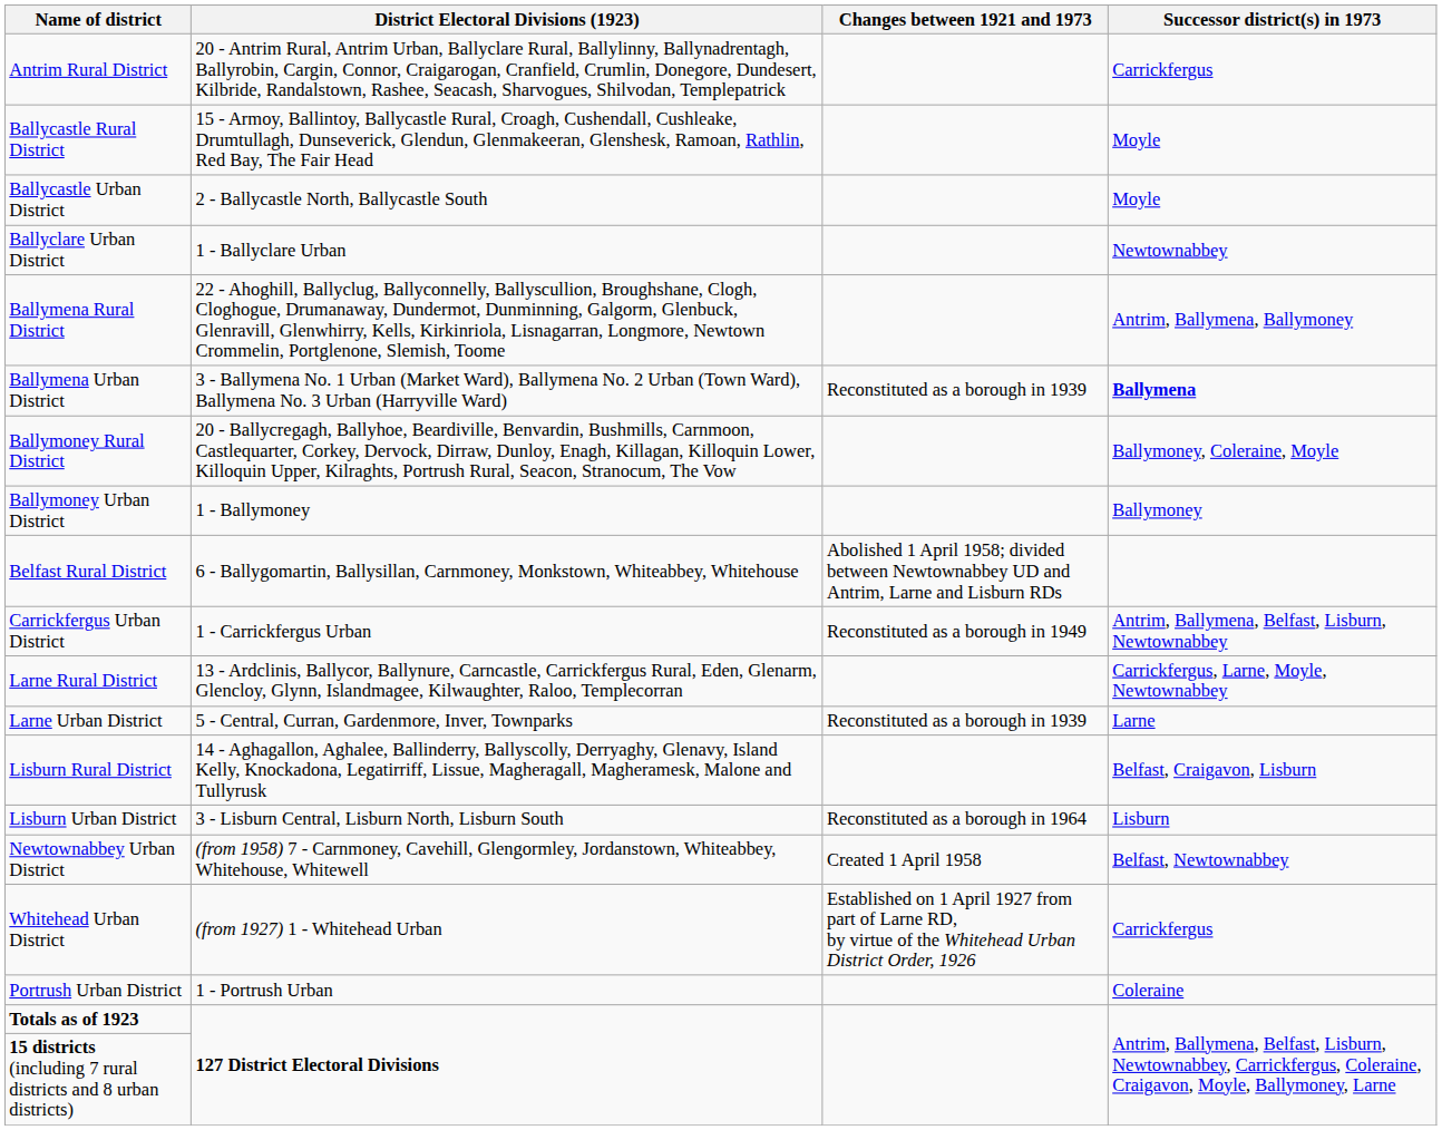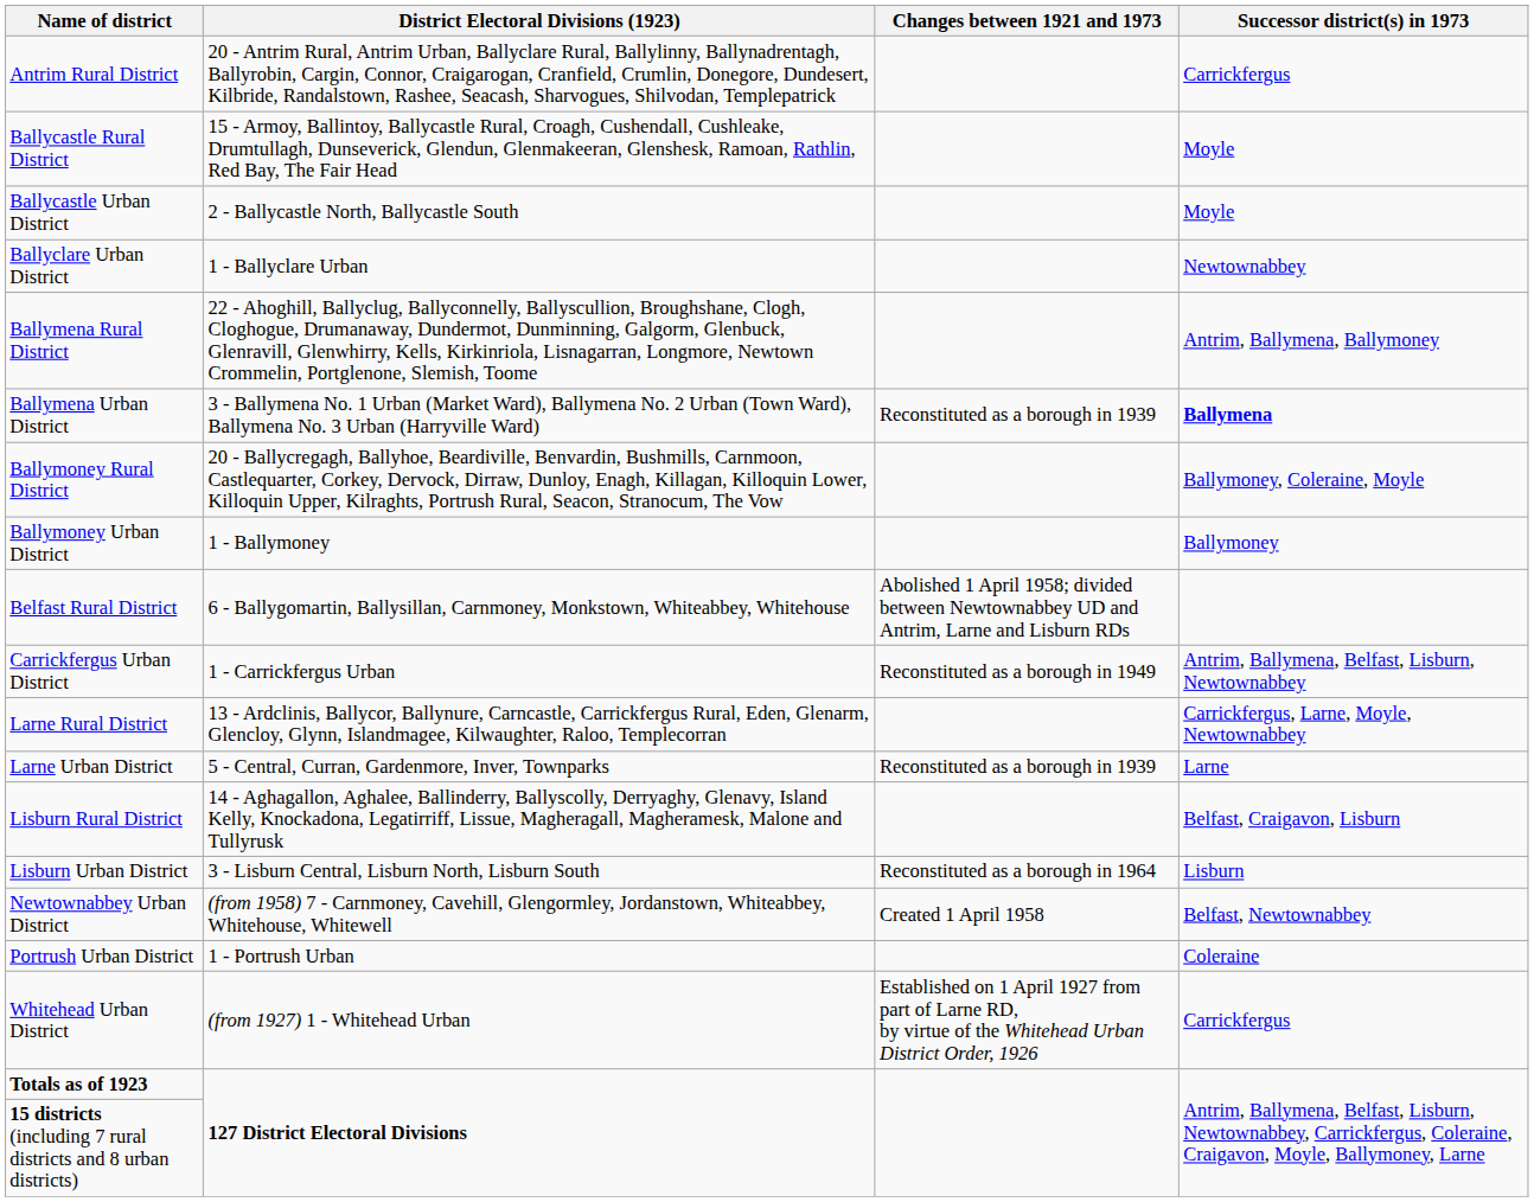 <table class="wikitable">
 <tr>
 <th>Name of district</th>
 <th>District Electoral Divisions (1923)</th>
 <th>Changes between 1921 and 1973</th>
 <th>Successor district(s) in 1973</th>
 </tr>
 <tr>
 <td><a href='#'>Antrim Rural District</a></td>
 <td>20 - Antrim Rural, Antrim Urban, Ballyclare Rural, Ballylinny, Ballynadrentagh, Ballyrobin, Cargin, Connor, Craigarogan, Cranfield, Crumlin, Donegore, Dundesert, Kilbride, Randalstown, Rashee, Seacash, Sharvogues, Shilvodan, Templepatrick</td>
 <td></td>
 <td><a href='#'>Carrickfergus</a></td>
 </tr>
 <tr>
 <td><a href='#'>Ballycastle Rural District</a></td>
 <td>15 - Armoy, Ballintoy, Ballycastle Rural, Croagh, Cushendall, Cushleake, Drumtullagh, Dunseverick, Glendun, Glenmakeeran, Glenshesk, Ramoan, <a href='#'>Rathlin</a>, Red Bay, The Fair Head</td>
 <td></td>
 <td><a href='#'>Moyle</a></td>
 </tr>
 <tr>
 <td><a href='#'>Ballycastle</a> Urban District</td>
 <td>2 - Ballycastle North, Ballycastle South</td>
 <td></td>
 <td><a href='#'>Moyle</a></td>
 </tr>
 <tr>
 <td><a href='#'>Ballyclare</a> Urban District</td>
 <td>1 - Ballyclare Urban</td>
 <td></td>
 <td><a href='#'>Newtownabbey</a></td>
 </tr>
 <tr>
 <td><a href='#'>Ballymena Rural District</a></td>
 <td>22 - Ahoghill, Ballyclug, Ballyconnelly, Ballyscullion, Broughshane, Clogh, Cloghogue, Drumanaway, Dundermot, Dunminning, Galgorm, Glenbuck, Glenravill, Glenwhirry, Kells, Kirkinriola, Lisnagarran, Longmore, Newtown Crommelin, Portglenone, Slemish, Toome</td>
 <td></td>
 <td><a href='#'>Antrim</a>, <a href='#'>Ballymena</a>, <a href='#'>Ballymoney</a></td>
 </tr>
 <tr>
 <td><a href='#'>Ballymena</a> Urban District</td>
 <td>3 - Ballymena No. 1 Urban (Market Ward), Ballymena No. 2 Urban (Town Ward), Ballymena No. 3 Urban (Harryville Ward)</td>
 <td>Reconstituted as a borough in 1939</td>
 <td><strong><a href='#'>Ballymena</a></strong></td>
 </tr>
 <tr>
 <td><a href='#'>Ballymoney Rural District</a></td>
 <td>20 - Ballycregagh, Ballyhoe, Beardiville, Benvardin, Bushmills, Carnmoon, Castlequarter, Corkey, Dervock, Dirraw, Dunloy, Enagh, Killagan, Killoquin Lower, Killoquin Upper, Kilraghts, Portrush Rural, Seacon, Stranocum, The Vow</td>
 <td></td>
 <td><a href='#'>Ballymoney</a>, <a href='#'>Coleraine</a>, <a href='#'>Moyle</a></td>
 </tr>
 <tr>
 <td><a href='#'>Ballymoney</a> Urban District</td>
 <td>1 - Ballymoney</td>
 <td></td>
 <td><a href='#'>Ballymoney</a></td>
 </tr>
 <tr>
 <td><a href='#'>Belfast Rural District</a></td>
 <td>6 - Ballygomartin, Ballysillan, Carnmoney, Monkstown, Whiteabbey, Whitehouse</td>
 <td>Abolished 1 April 1958; divided between Newtownabbey UD and Antrim, Larne and Lisburn RDs</td>
 </tr>
 <tr>
 <td><a href='#'>Carrickfergus</a> Urban District</td>
 <td>1 - Carrickfergus Urban</td>
 <td>Reconstituted as a borough in 1949</td>
 <td><a href='#'>Antrim</a>, <a href='#'>Ballymena</a>, <a href='#'>Belfast</a>, <a href='#'>Lisburn</a>, <a href='#'>Newtownabbey</a></td>
 </tr>
 <tr>
 <td><a href='#'>Larne Rural District</a></td>
 <td>13 - Ardclinis, Ballycor, Ballynure, Carncastle, Carrickfergus Rural, Eden, Glenarm, Glencloy, Glynn, Islandmagee, Kilwaughter, Raloo, Templecorran</td>
 <td></td>
 <td><a href='#'>Carrickfergus</a>, <a href='#'>Larne</a>, <a href='#'>Moyle</a>, <a href='#'>Newtownabbey</a></td>
 </tr>
 <tr>
 <td><a href='#'>Larne</a> Urban District</td>
 <td>5 - Central, Curran, Gardenmore, Inver, Townparks</td>
 <td>Reconstituted as a borough in 1939</td>
 <td><a href='#'>Larne</a></td>
 </tr>
 <tr>
 <td><a href='#'>Lisburn Rural District</a></td>
 <td>14 - Aghagallon, Aghalee, Ballinderry, Ballyscolly, Derryaghy, Glenavy, Island Kelly, Knockadona, Legatirriff, Lissue, Magheragall, Magheramesk, Malone and Tullyrusk</td>
 <td></td>
 <td><a href='#'>Belfast</a>, <a href='#'>Craigavon</a>, <a href='#'>Lisburn</a></td>
 </tr>
 <tr>
 <td><a href='#'>Lisburn</a> Urban District</td>
 <td>3 - Lisburn Central, Lisburn North, Lisburn South</td>
 <td>Reconstituted as a borough in 1964</td>
 <td><a href='#'>Lisburn</a></td>
 </tr>
 <tr>
 <td><a href='#'>Newtownabbey</a> Urban District</td>
 <td><em>(from 1958)</em> 7 - Carnmoney, Cavehill, Glengormley, Jordanstown, Whiteabbey, Whitehouse, Whitewell</td>
 <td>Created 1 April 1958</td>
 <td><a href='#'>Belfast</a>, <a href='#'>Newtownabbey</a></td>
 </tr>
 <tr>
+<td><a href='#'>Portrush</a> Urban District</td>
+<td>1 - Portrush Urban</td>
+<td></td>
+<td><a href='#'>Coleraine</a></td>
+</tr>
+<tr>
 <td><a href='#'>Whitehead</a> Urban District</td>
 <td><em>(from 1927)</em> 1 - Whitehead Urban</td>
 <td>Established on 1 April 1927 from part of Larne RD, <br>by virtue of the <em>Whitehead Urban District Order, 1926</em></td>
 <td><a href='#'>Carrickfergus</a></td>
-</tr>
-<tr>
-<td><a href='#'>Portrush</a> Urban District</td>
-<td>1 - Portrush Urban</td>
-<td></td>
-<td><a href='#'>Coleraine</a></td>
 </tr>
 <tr>
 <td><strong>Totals as of 1923</strong></td>
 <td rowspan="2"><strong>127 District Electoral Divisions</strong></td>
 <td rowspan="2"></td>
 <td rowspan="2"><a href='#'>Antrim</a>, <a href='#'>Ballymena</a>, <a href='#'>Belfast</a>, <a href='#'>Lisburn</a>, <a href='#'>Newtownabbey</a>, <a href='#'>Carrickfergus</a>, <a href='#'>Coleraine</a>, <a href='#'>Craigavon</a>, <a href='#'>Moyle</a>, <a href='#'>Ballymoney</a>, <a href='#'>Larne</a></td>
 </tr>
 <tr>
 <td><strong>15 districts</strong><br>(including 7 rural districts and 8 urban districts)</td>
 </tr>
 </table>
